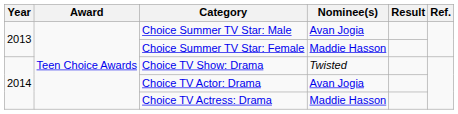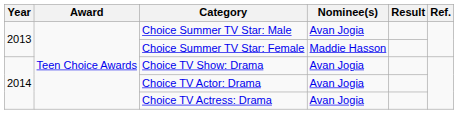 <table class="wikitable">
 <tr>
 <th>Year</th>
 <th>Award</th>
 <th>Category</th>
 <th>Nominee(s)</th>
 <th>Result</th>
 <th>Ref.</th>
 </tr>
 <tr>
 <td rowspan="2">2013</td>
 <td rowspan="5"><a href='#'>Teen Choice Awards</a></td>
 <td><a href='#'>Choice Summer TV Star: Male</a></td>
 <td><a href='#'>Avan Jogia</a></td>
 <td></td>
 <td rowspan="2" style="text-align:center;"></td>
 </tr>
 <tr>
 <td><a href='#'>Choice Summer TV Star: Female</a></td>
 <td><a href='#'>Maddie Hasson</a></td>
 <td></td>
 </tr>
 <tr>
 <td rowspan="3">2014</td>
 <td><a href='#'>Choice TV Show: Drama</a></td>
-<td><em>Twisted</em></td>
+<td><a href='#'>Avan Jogia</a></td>
 <td></td>
 <td rowspan="3" style="text-align:center;"></td>
 </tr>
 <tr>
 <td><a href='#'>Choice TV Actor: Drama</a></td>
 <td><a href='#'>Avan Jogia</a></td>
 <td></td>
 </tr>
 <tr>
 <td><a href='#'>Choice TV Actress: Drama</a></td>
-<td><a href='#'>Maddie Hasson</a></td>
+<td><a href='#'>Avan Jogia</a></td>
 <td></td>
 </tr>
 </table>
